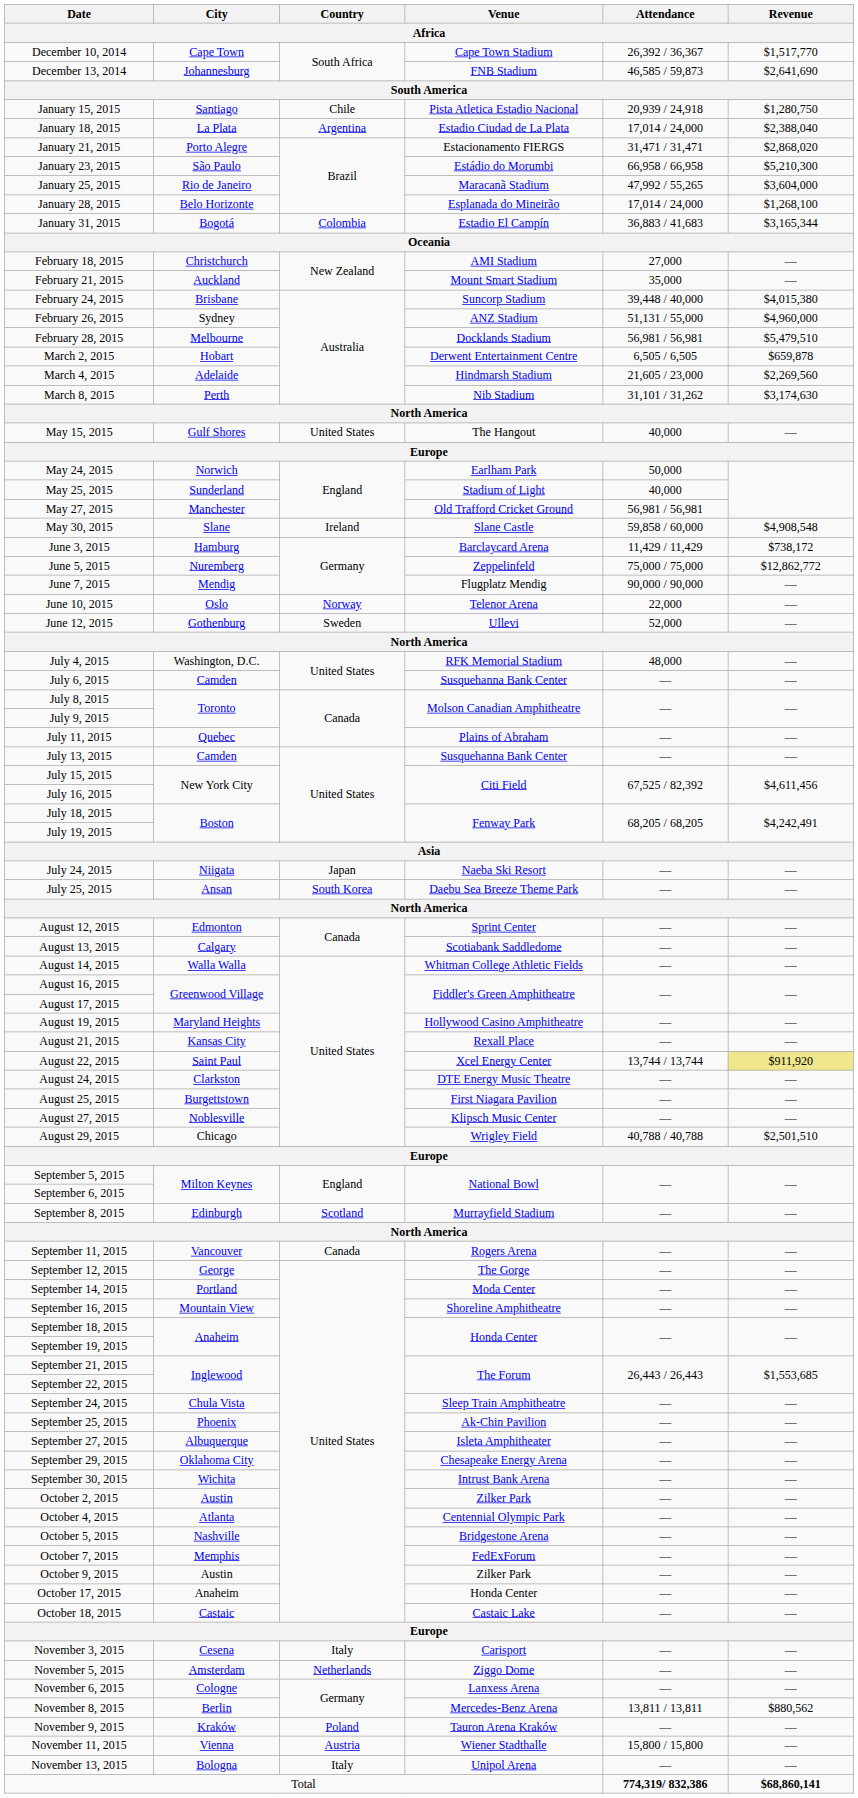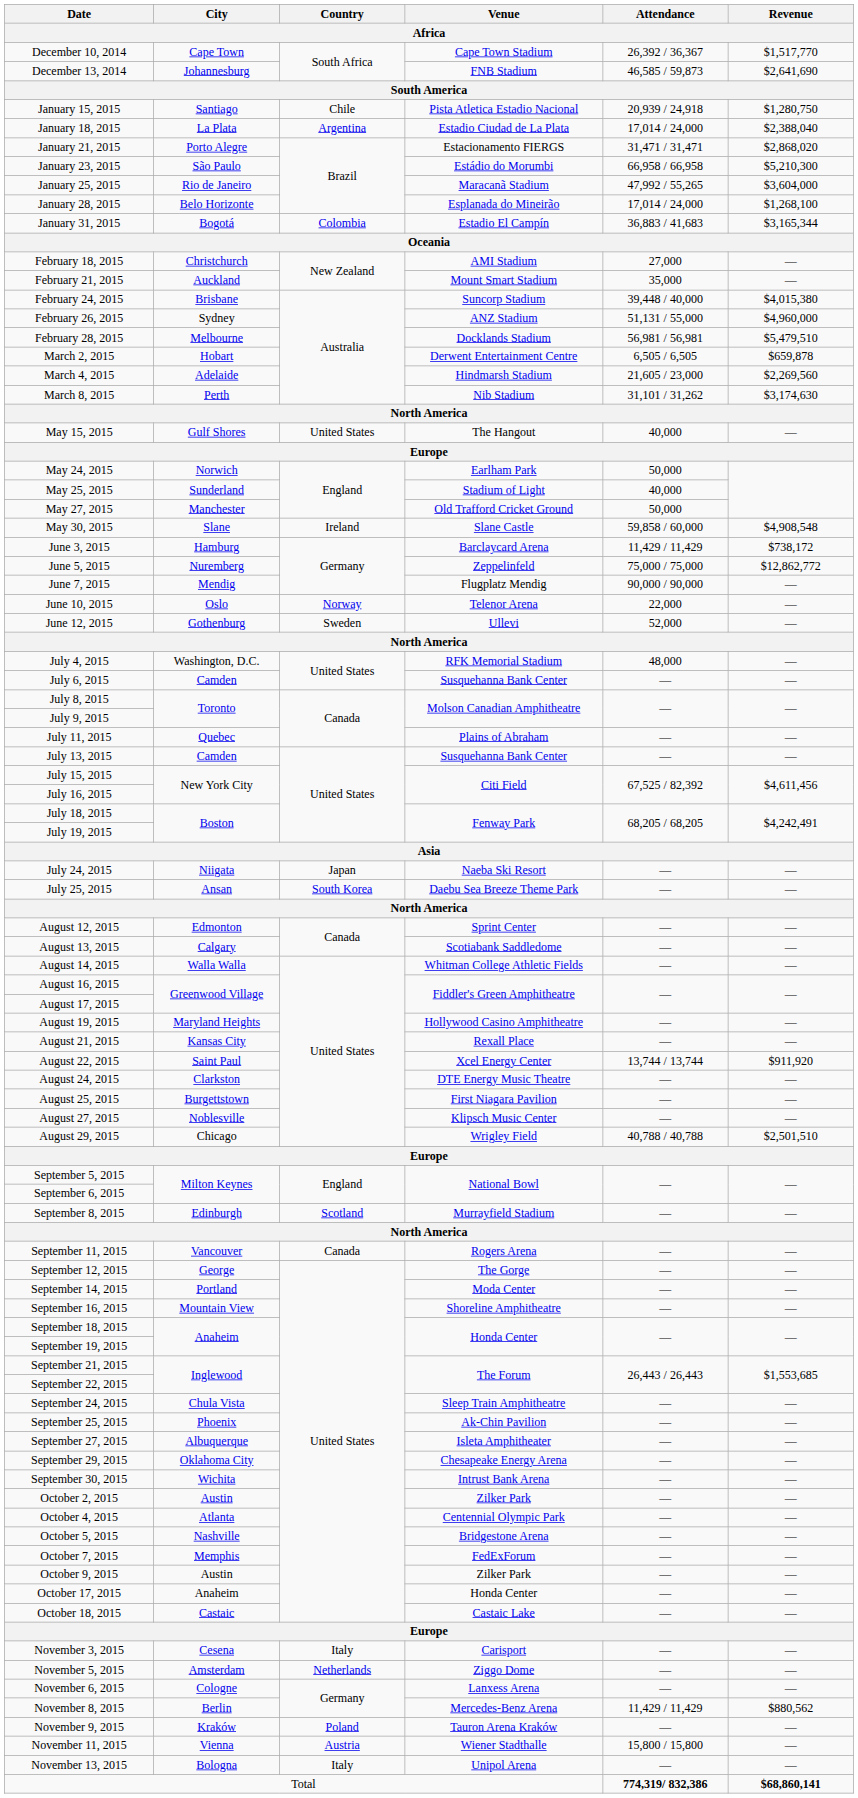 <table class="wikitable" style="text-align:center;">
 <tr>
 <th scope="col" style="width:12em;">Date</th>
 <th scope="col" style="width:10em;">City</th>
 <th scope="col" style="width:10em;">Country</th>
 <th scope="col" style="width:16em;">Venue</th>
 <th scope="col" style="width:10em;">Attendance</th>
 <th scope="col" style="width:10em;">Revenue</th>
 </tr>
 <tr>
 <th colspan="6">Africa</th>
 </tr>
 <tr>
 <td>December 10, 2014</td>
 <td><a href='#'>Cape Town</a></td>
 <td rowspan="2">South Africa</td>
 <td><a href='#'>Cape Town Stadium</a></td>
 <td>26,392 / 36,367</td>
 <td>$1,517,770</td>
 </tr>
 <tr>
 <td>December 13, 2014</td>
 <td><a href='#'>Johannesburg</a></td>
 <td><a href='#'>FNB Stadium</a></td>
 <td>46,585 / 59,873</td>
 <td>$2,641,690</td>
 </tr>
 <tr>
 <th colspan="6">South America</th>
 </tr>
 <tr>
 <td>January 15, 2015</td>
 <td><a href='#'>Santiago</a></td>
 <td>Chile</td>
 <td><a href='#'>Pista Atletica Estadio Nacional</a></td>
 <td>20,939 / 24,918</td>
 <td>$1,280,750</td>
 </tr>
 <tr>
 <td>January 18, 2015</td>
 <td><a href='#'>La Plata</a></td>
 <td><a href='#'>Argentina</a></td>
 <td><a href='#'>Estadio Ciudad de La Plata</a></td>
 <td>17,014 / 24,000</td>
 <td rowspan="1">$2,388,040</td>
 </tr>
 <tr>
 <td>January 21, 2015</td>
 <td><a href='#'>Porto Alegre</a></td>
 <td rowspan="4">Brazil</td>
 <td>Estacionamento FIERGS</td>
 <td>31,471 / 31,471</td>
 <td>$2,868,020</td>
 </tr>
 <tr>
 <td>January 23, 2015</td>
 <td><a href='#'>São Paulo</a></td>
 <td><a href='#'>Estádio do Morumbi</a></td>
 <td>66,958 / 66,958</td>
 <td>$5,210,300</td>
 </tr>
 <tr>
 <td>January 25, 2015</td>
 <td><a href='#'>Rio de Janeiro</a></td>
 <td><a href='#'>Maracanã Stadium</a></td>
 <td>47,992 / 55,265</td>
 <td>$3,604,000</td>
 </tr>
 <tr>
 <td>January 28, 2015</td>
 <td><a href='#'>Belo Horizonte</a></td>
 <td><a href='#'>Esplanada do Mineirão</a></td>
 <td>17,014 / 24,000</td>
 <td>$1,268,100</td>
 </tr>
 <tr>
 <td>January 31, 2015</td>
 <td><a href='#'>Bogotá</a></td>
 <td><a href='#'>Colombia</a></td>
 <td><a href='#'>Estadio El Campín</a></td>
 <td>36,883 / 41,683</td>
 <td>$3,165,344</td>
 </tr>
 <tr>
 <th colspan="6">Oceania</th>
 </tr>
 <tr>
 <td>February 18, 2015</td>
 <td><a href='#'>Christchurch</a></td>
 <td rowspan="2">New Zealand</td>
 <td><a href='#'>AMI Stadium</a></td>
 <td>27,000</td>
 <td>—</td>
 </tr>
 <tr>
 <td>February 21, 2015</td>
 <td><a href='#'>Auckland</a></td>
 <td><a href='#'>Mount Smart Stadium</a></td>
 <td>35,000</td>
 <td>—</td>
 </tr>
 <tr>
 <td>February 24, 2015</td>
 <td><a href='#'>Brisbane</a></td>
 <td rowspan="6">Australia</td>
 <td><a href='#'>Suncorp Stadium</a></td>
 <td>39,448 / 40,000</td>
 <td>$4,015,380</td>
 </tr>
 <tr>
 <td>February 26, 2015</td>
 <td>Sydney</td>
 <td><a href='#'>ANZ Stadium</a></td>
 <td>51,131 / 55,000</td>
 <td>$4,960,000</td>
 </tr>
 <tr>
 <td>February 28, 2015</td>
 <td><a href='#'>Melbourne</a></td>
 <td><a href='#'>Docklands Stadium</a></td>
 <td>56,981 / 56,981</td>
 <td>$5,479,510</td>
 </tr>
 <tr>
 <td>March 2, 2015</td>
 <td><a href='#'>Hobart</a></td>
 <td><a href='#'>Derwent Entertainment Centre</a></td>
 <td>6,505 / 6,505</td>
 <td>$659,878</td>
 </tr>
 <tr>
 <td>March 4, 2015</td>
 <td><a href='#'>Adelaide</a></td>
 <td><a href='#'>Hindmarsh Stadium</a></td>
 <td>21,605 / 23,000</td>
 <td>$2,269,560</td>
 </tr>
 <tr>
 <td>March 8, 2015</td>
 <td><a href='#'>Perth</a></td>
 <td><a href='#'>Nib Stadium</a></td>
 <td>31,101 / 31,262</td>
 <td>$3,174,630</td>
 </tr>
 <tr>
 <th colspan="6">North America</th>
 </tr>
 <tr>
 <td>May 15, 2015</td>
 <td><a href='#'>Gulf Shores</a></td>
 <td>United States</td>
 <td>The Hangout</td>
 <td>40,000</td>
 <td>—</td>
 </tr>
 <tr>
 <th colspan="6">Europe</th>
 </tr>
 <tr>
 <td>May 24, 2015</td>
 <td><a href='#'>Norwich</a></td>
 <td rowspan="3">England</td>
 <td><a href='#'>Earlham Park</a></td>
 <td>50,000</td>
 </tr>
 <tr>
 <td>May 25, 2015</td>
 <td><a href='#'>Sunderland</a></td>
 <td><a href='#'>Stadium of Light</a></td>
 <td>40,000</td>
 </tr>
 <tr>
 <td>May 27, 2015</td>
 <td><a href='#'>Manchester</a></td>
 <td><a href='#'>Old Trafford Cricket Ground</a></td>
-<td>56,981 / 56,981</td>
+<td>50,000</td>
 </tr>
 <tr>
 <td>May 30, 2015</td>
 <td><a href='#'>Slane</a></td>
 <td rowspan="1">Ireland</td>
 <td><a href='#'>Slane Castle</a></td>
 <td>59,858 / 60,000</td>
 <td>$4,908,548</td>
 </tr>
 <tr>
 <td>June 3, 2015</td>
 <td><a href='#'>Hamburg</a></td>
 <td rowspan="3">Germany</td>
 <td><a href='#'>Barclaycard Arena</a></td>
 <td>11,429 / 11,429</td>
 <td>$738,172</td>
 </tr>
 <tr>
 <td>June 5, 2015</td>
 <td><a href='#'>Nuremberg</a></td>
 <td><a href='#'>Zeppelinfeld</a></td>
 <td>75,000 / 75,000</td>
 <td>$12,862,772</td>
 </tr>
 <tr>
 <td>June 7, 2015</td>
 <td><a href='#'>Mendig</a></td>
 <td>Flugplatz Mendig</td>
 <td>90,000 / 90,000</td>
 <td>—</td>
 </tr>
 <tr>
 <td>June 10, 2015</td>
 <td><a href='#'>Oslo</a></td>
 <td><a href='#'>Norway</a></td>
 <td><a href='#'>Telenor Arena</a></td>
 <td>22,000</td>
 <td>—</td>
 </tr>
 <tr>
 <td>June 12, 2015</td>
 <td><a href='#'>Gothenburg</a></td>
 <td>Sweden</td>
 <td><a href='#'>Ullevi</a></td>
 <td>52,000</td>
 <td>—</td>
 </tr>
 <tr>
 <th colspan="6">North America</th>
 </tr>
 <tr>
 <td>July 4, 2015 </td>
 <td>Washington, D.C.</td>
 <td rowspan="2">United States</td>
 <td><a href='#'>RFK Memorial Stadium</a></td>
 <td>48,000</td>
 <td>—</td>
 </tr>
 <tr>
 <td>July 6, 2015</td>
 <td><a href='#'>Camden</a></td>
 <td><a href='#'>Susquehanna Bank Center</a></td>
 <td>—</td>
 <td>—</td>
 </tr>
 <tr>
 <td>July 8, 2015</td>
 <td rowspan="2"><a href='#'>Toronto</a></td>
 <td rowspan="3">Canada</td>
 <td rowspan="2"><a href='#'>Molson Canadian Amphitheatre</a></td>
 <td rowspan="2">—</td>
 <td rowspan="2">—</td>
 </tr>
 <tr>
 <td>July 9, 2015</td>
 </tr>
 <tr>
 <td>July 11, 2015 </td>
 <td><a href='#'>Quebec</a></td>
 <td><a href='#'>Plains of Abraham</a></td>
 <td>—</td>
 <td>—</td>
 </tr>
 <tr>
 <td>July 13, 2015</td>
 <td><a href='#'>Camden</a></td>
 <td rowspan="5">United States</td>
 <td><a href='#'>Susquehanna Bank Center</a></td>
 <td>—</td>
 <td>—</td>
 </tr>
 <tr>
 <td>July 15, 2015</td>
 <td rowspan="2">New York City</td>
 <td rowspan="2"><a href='#'>Citi Field</a></td>
 <td rowspan="2">67,525 / 82,392</td>
 <td rowspan="2">$4,611,456</td>
 </tr>
 <tr>
 <td>July 16, 2015</td>
 </tr>
 <tr>
 <td>July 18, 2015</td>
 <td rowspan="2"><a href='#'>Boston</a></td>
 <td rowspan="2"><a href='#'>Fenway Park</a></td>
 <td rowspan="2">68,205 / 68,205</td>
 <td rowspan="2">$4,242,491</td>
 </tr>
 <tr>
 <td>July 19, 2015</td>
 </tr>
 <tr>
 <th colspan="6">Asia</th>
 </tr>
 <tr>
 <td>July 24, 2015 </td>
 <td><a href='#'>Niigata</a></td>
 <td>Japan</td>
 <td><a href='#'>Naeba Ski Resort</a></td>
 <td>—</td>
 <td>—</td>
 </tr>
 <tr>
 <td>July 25, 2015 </td>
 <td><a href='#'>Ansan</a></td>
 <td><a href='#'>South Korea</a></td>
 <td><a href='#'>Daebu Sea Breeze Theme Park</a></td>
 <td>—</td>
 <td>—</td>
 </tr>
 <tr>
 <th colspan="6">North America</th>
 </tr>
 <tr>
 <td>August 12, 2015</td>
 <td><a href='#'>Edmonton</a></td>
 <td rowspan="2">Canada</td>
 <td><a href='#'>Sprint Center</a></td>
 <td>—</td>
 <td>—</td>
 </tr>
 <tr>
 <td>August 13, 2015</td>
 <td><a href='#'>Calgary</a></td>
 <td><a href='#'>Scotiabank Saddledome</a></td>
 <td>—</td>
 <td>—</td>
 </tr>
 <tr>
 <td>August 14, 2015 </td>
 <td><a href='#'>Walla Walla</a></td>
 <td rowspan="10">United States</td>
 <td><a href='#'>Whitman College Athletic Fields</a></td>
 <td>—</td>
 <td>—</td>
 </tr>
 <tr>
 <td>August 16, 2015</td>
 <td rowspan="2"><a href='#'>Greenwood Village</a></td>
 <td rowspan="2"><a href='#'>Fiddler's Green Amphitheatre</a></td>
 <td rowspan="2">—</td>
 <td rowspan="2">—</td>
 </tr>
 <tr>
 <td>August 17, 2015</td>
 </tr>
 <tr>
 <td>August 19, 2015</td>
 <td><a href='#'>Maryland Heights</a></td>
 <td><a href='#'>Hollywood Casino Amphitheatre</a></td>
 <td>—</td>
 <td>—</td>
 </tr>
 <tr>
 <td>August 21, 2015</td>
 <td><a href='#'>Kansas City</a></td>
 <td><a href='#'>Rexall Place</a></td>
 <td>—</td>
 <td>—</td>
 </tr>
 <tr>
 <td>August 22, 2015</td>
 <td><a href='#'>Saint Paul</a></td>
 <td><a href='#'>Xcel Energy Center</a></td>
 <td>13,744 / 13,744</td>
-<td style="background: khaki;">$911,920</td>
+<td>$911,920</td>
 </tr>
 <tr>
 <td>August 24, 2015</td>
 <td><a href='#'>Clarkston</a></td>
 <td><a href='#'>DTE Energy Music Theatre</a></td>
 <td>—</td>
 <td>—</td>
 </tr>
 <tr>
 <td>August 25, 2015</td>
 <td><a href='#'>Burgettstown</a></td>
 <td><a href='#'>First Niagara Pavilion</a></td>
 <td>—</td>
 <td>—</td>
 </tr>
 <tr>
 <td>August 27, 2015</td>
 <td><a href='#'>Noblesville</a></td>
 <td><a href='#'>Klipsch Music Center</a></td>
 <td>—</td>
 <td>—</td>
 </tr>
 <tr>
 <td>August 29, 2015</td>
 <td>Chicago</td>
 <td><a href='#'>Wrigley Field</a></td>
 <td>40,788 / 40,788</td>
 <td>$2,501,510</td>
 </tr>
 <tr>
 <th colspan="6">Europe</th>
 </tr>
 <tr>
 <td>September 5, 2015</td>
 <td rowspan="2"><a href='#'>Milton Keynes</a></td>
 <td rowspan="2">England</td>
 <td rowspan="2"><a href='#'>National Bowl</a></td>
 <td rowspan="2">—</td>
 <td rowspan="2">—</td>
 </tr>
 <tr>
 <td>September 6, 2015</td>
 </tr>
 <tr>
 <td>September 8, 2015</td>
 <td><a href='#'>Edinburgh</a></td>
 <td><a href='#'>Scotland</a></td>
 <td><a href='#'>Murrayfield Stadium</a></td>
 <td>—</td>
 <td>—</td>
 </tr>
 <tr>
 <th colspan="6">North America</th>
 </tr>
 <tr>
 <td>September 11, 2015</td>
 <td><a href='#'>Vancouver</a></td>
 <td>Canada</td>
 <td><a href='#'>Rogers Arena</a></td>
 <td>—</td>
 <td>—</td>
 </tr>
 <tr>
 <td>September 12, 2015</td>
 <td><a href='#'>George</a></td>
 <td rowspan="19">United States</td>
 <td><a href='#'>The Gorge</a></td>
 <td>—</td>
 <td>—</td>
 </tr>
 <tr>
 <td>September 14, 2015</td>
 <td><a href='#'>Portland</a></td>
 <td><a href='#'>Moda Center</a></td>
 <td>—</td>
 <td>—</td>
 </tr>
 <tr>
 <td>September 16, 2015</td>
 <td><a href='#'>Mountain View</a></td>
 <td><a href='#'>Shoreline Amphitheatre</a></td>
 <td>—</td>
 <td>—</td>
 </tr>
 <tr>
 <td>September 18, 2015</td>
 <td rowspan="2"><a href='#'>Anaheim</a></td>
 <td rowspan="2"><a href='#'>Honda Center</a></td>
 <td rowspan="2">—</td>
 <td rowspan="2">—</td>
 </tr>
 <tr>
 <td>September 19, 2015</td>
 </tr>
 <tr>
 <td>September 21, 2015</td>
 <td rowspan="2"><a href='#'>Inglewood</a></td>
 <td rowspan="2"><a href='#'>The Forum</a></td>
 <td rowspan="2">26,443 / 26,443</td>
 <td rowspan="2">$1,553,685</td>
 </tr>
 <tr>
 <td>September 22, 2015</td>
 </tr>
 <tr>
 <td>September 24, 2015</td>
 <td><a href='#'>Chula Vista</a></td>
 <td><a href='#'>Sleep Train Amphitheatre</a></td>
 <td>—</td>
 <td>—</td>
 </tr>
 <tr>
 <td>September 25, 2015</td>
 <td><a href='#'>Phoenix</a></td>
 <td><a href='#'>Ak-Chin Pavilion</a></td>
 <td>—</td>
 <td>—</td>
 </tr>
 <tr>
 <td>September 27, 2015</td>
 <td><a href='#'>Albuquerque</a></td>
 <td><a href='#'>Isleta Amphitheater</a></td>
 <td>—</td>
 <td>—</td>
 </tr>
 <tr>
 <td>September 29, 2015</td>
 <td><a href='#'>Oklahoma City</a></td>
 <td><a href='#'>Chesapeake Energy Arena</a></td>
 <td>—</td>
 <td>—</td>
 </tr>
 <tr>
 <td>September 30, 2015</td>
 <td><a href='#'>Wichita</a></td>
 <td><a href='#'>Intrust Bank Arena</a></td>
 <td>—</td>
 <td>—</td>
 </tr>
 <tr>
 <td>October 2, 2015</td>
 <td><a href='#'>Austin</a></td>
 <td><a href='#'>Zilker Park</a></td>
 <td>—</td>
 <td>—</td>
 </tr>
 <tr>
 <td>October 4, 2015</td>
 <td><a href='#'>Atlanta</a></td>
 <td><a href='#'>Centennial Olympic Park</a></td>
 <td>—</td>
 <td>—</td>
 </tr>
 <tr>
 <td>October 5, 2015</td>
 <td><a href='#'>Nashville</a></td>
 <td><a href='#'>Bridgestone Arena</a></td>
 <td>—</td>
 <td>—</td>
 </tr>
 <tr>
 <td>October 7, 2015</td>
 <td><a href='#'>Memphis</a></td>
 <td><a href='#'>FedExForum</a></td>
 <td>—</td>
 <td>—</td>
 </tr>
 <tr>
 <td>October 9, 2015 </td>
 <td>Austin</td>
 <td>Zilker Park</td>
 <td>—</td>
 <td>—</td>
 </tr>
 <tr>
 <td>October 17, 2015</td>
 <td>Anaheim</td>
 <td>Honda Center</td>
 <td>—</td>
 <td>—</td>
 </tr>
 <tr>
 <td>October 18, 2015 </td>
 <td><a href='#'>Castaic</a></td>
 <td><a href='#'>Castaic Lake</a></td>
 <td>—</td>
 <td>—</td>
 </tr>
 <tr>
 <th colspan="6">Europe</th>
 </tr>
 <tr>
 <td>November 3, 2015</td>
 <td><a href='#'>Cesena</a></td>
 <td>Italy</td>
 <td><a href='#'>Carisport</a></td>
 <td>—</td>
 <td>—</td>
 </tr>
 <tr>
 <td>November 5, 2015</td>
 <td><a href='#'>Amsterdam</a></td>
 <td><a href='#'>Netherlands</a></td>
 <td><a href='#'>Ziggo Dome</a></td>
 <td>—</td>
 <td>—</td>
 </tr>
 <tr>
 <td>November 6, 2015</td>
 <td><a href='#'>Cologne</a></td>
 <td rowspan="2">Germany</td>
 <td><a href='#'>Lanxess Arena</a></td>
 <td>—</td>
 <td>—</td>
 </tr>
 <tr>
 <td>November 8, 2015</td>
 <td><a href='#'>Berlin</a></td>
 <td><a href='#'>Mercedes-Benz Arena</a></td>
-<td>13,811 / 13,811</td>
+<td>11,429 / 11,429</td>
 <td>$880,562</td>
 </tr>
 <tr>
 <td>November 9, 2015</td>
 <td><a href='#'>Kraków</a></td>
 <td><a href='#'>Poland</a></td>
 <td><a href='#'>Tauron Arena Kraków</a></td>
 <td>—</td>
 <td>—</td>
 </tr>
 <tr>
 <td>November 11, 2015</td>
 <td><a href='#'>Vienna</a></td>
 <td><a href='#'>Austria</a></td>
 <td><a href='#'>Wiener Stadthalle</a></td>
 <td>15,800 / 15,800</td>
 <td>—</td>
 </tr>
 <tr>
 <td>November 13, 2015</td>
 <td><a href='#'>Bologna</a></td>
 <td>Italy</td>
 <td><a href='#'>Unipol Arena</a></td>
 <td>—</td>
 <td>—</td>
 </tr>
 <tr>
 <td colspan="4">Total</td>
 <td><strong>774,319/ 832,386</strong></td>
 <td><strong>$68,860,141</strong></td>
 </tr>
 </table>
